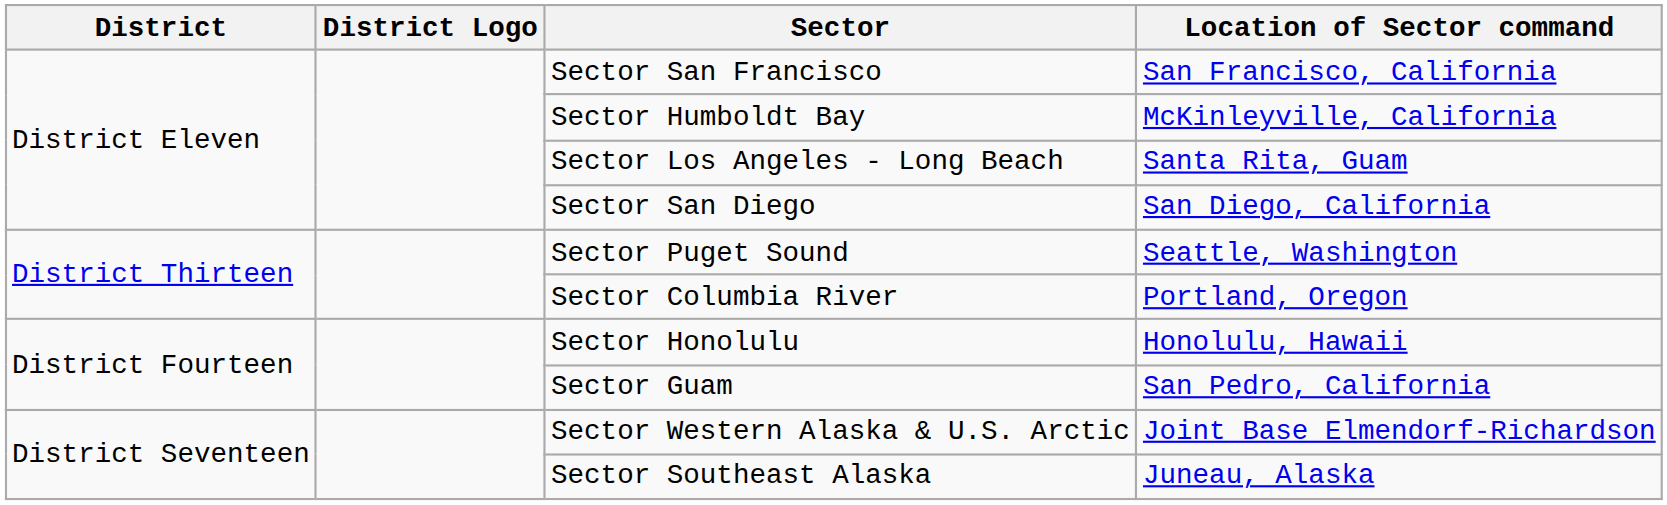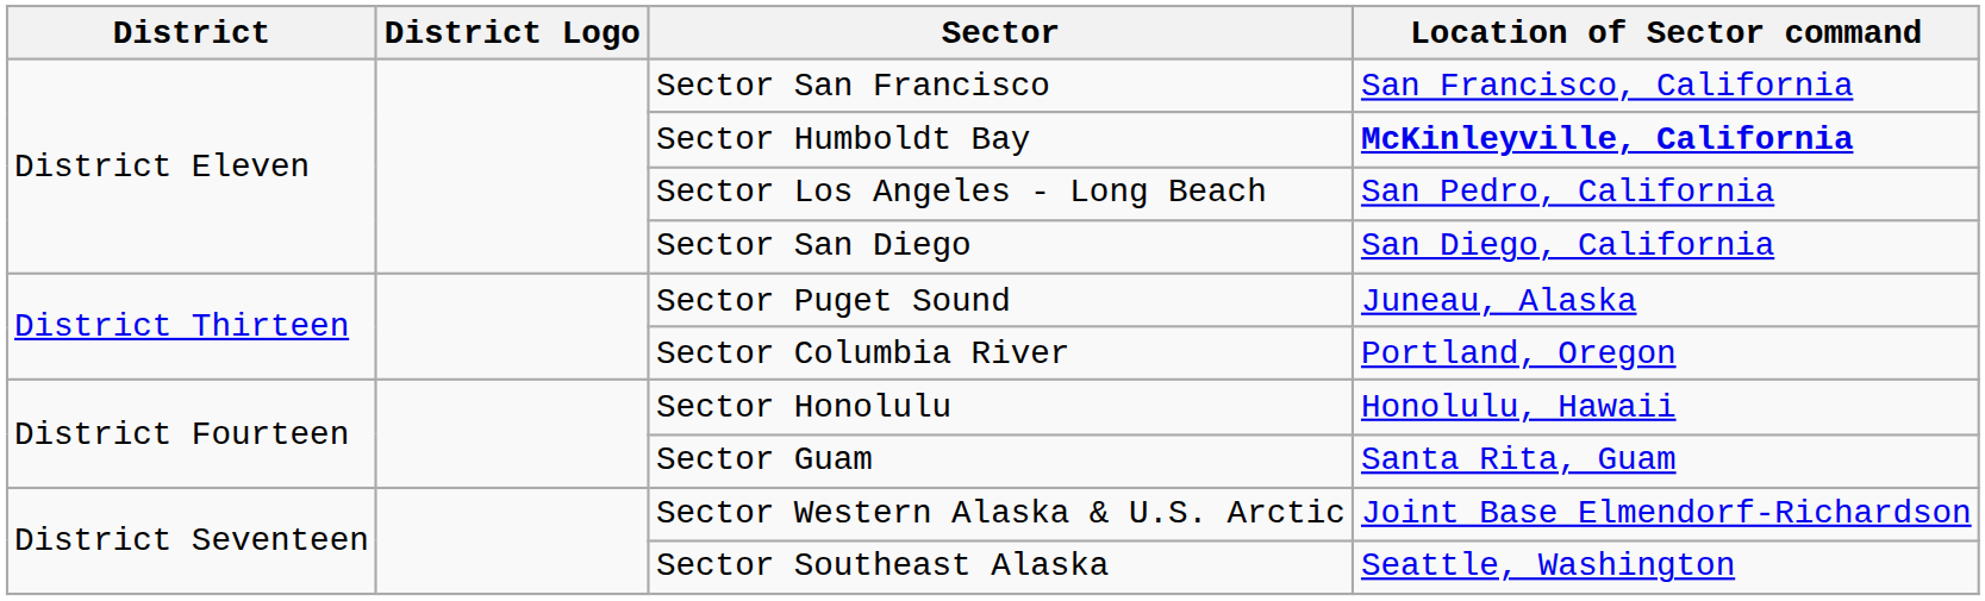 <table class="wikitable" style="margin: 1em auto 1em auto">
 <tr>
 <th>District</th>
 <th>District Logo</th>
 <th>Sector</th>
 <th>Location of Sector command</th>
 </tr>
 <tr>
 <td rowspan="4">District Eleven</td>
 <td rowspan="4"></td>
 <td>Sector San Francisco</td>
 <td><a href='#'>San Francisco, California</a></td>
 </tr>
 <tr>
 <td>Sector Humboldt Bay</td>
-<td><a href='#'>McKinleyville, California</a></td>
+<td><strong><a href='#'>McKinleyville, California</a></strong></td>
 </tr>
 <tr>
 <td>Sector Los Angeles - Long Beach</td>
-<td><a href='#'>Santa Rita, Guam</a></td>
+<td><a href='#'>San Pedro, California</a></td>
 </tr>
 <tr>
 <td>Sector San Diego</td>
 <td><a href='#'>San Diego, California</a></td>
 </tr>
 <tr>
 <td rowspan="2"><a href='#'>District Thirteen</a></td>
 <td rowspan="2"></td>
 <td>Sector Puget Sound</td>
-<td><a href='#'>Seattle, Washington</a></td>
+<td><a href='#'>Juneau, Alaska</a></td>
 </tr>
 <tr>
 <td>Sector Columbia River</td>
 <td><a href='#'>Portland, Oregon</a></td>
 </tr>
 <tr>
 <td rowspan="2">District Fourteen</td>
 <td rowspan="2"></td>
 <td>Sector Honolulu</td>
 <td><a href='#'>Honolulu, Hawaii</a></td>
 </tr>
 <tr>
 <td>Sector Guam</td>
-<td><a href='#'>San Pedro, California</a></td>
+<td><a href='#'>Santa Rita, Guam</a></td>
 </tr>
 <tr>
 <td rowspan="2">District Seventeen</td>
 <td rowspan="2"></td>
 <td>Sector Western Alaska & U.S. Arctic</td>
 <td><a href='#'>Joint Base Elmendorf-Richardson</a></td>
 </tr>
 <tr>
 <td>Sector Southeast Alaska</td>
-<td><a href='#'>Juneau, Alaska</a></td>
+<td><a href='#'>Seattle, Washington</a></td>
 </tr>
 </table>
